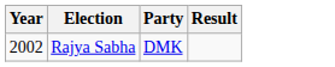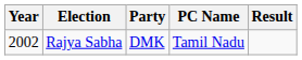 <table class="sortable wikitable"style="font-size: 90%">
 <tr>
 <th>Year</th>
 <th>Election</th>
 <th>Party</th>
+<th>PC Name</th>
 <th>Result</th>
 </tr>
 <tr>
 <td>2002</td>
 <td><a href='#'>Rajya Sabha</a></td>
 <td><a href='#'>DMK</a></td>
+<td><a href='#'>Tamil Nadu</a></td>
 <td></td>
 </tr>
 </table>
